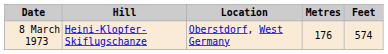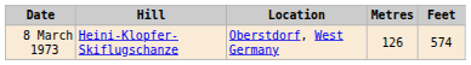 <table class="wikitable sortable" style="text-align:left; line-height:16px; width:40%;">
 <tr>
 <th style="background-color: #ccc;" width="88">Date</th>
 <th style="background-color: #ccc;" width="185">Hill</th>
 <th style="background-color: #ccc;" width="180">Location</th>
 <th style="background-color: #ccc;" width="52">Metres</th>
 <th style="background-color: #ccc;" width="52">Feet</th>
 </tr>
 <tr bgcolor=#FAEBD7>
 <td align=right>8 March 1973  </td>
 <td><a href='#'>Heini-Klopfer-Skiflugschanze</a></td>
 <td><a href='#'>Oberstdorf</a>, <a href='#'>West Germany</a></td>
-<td align=center>176</td>
+<td align=center>126</td>
 <td align=center>574</td>
 </tr>
 </table>
